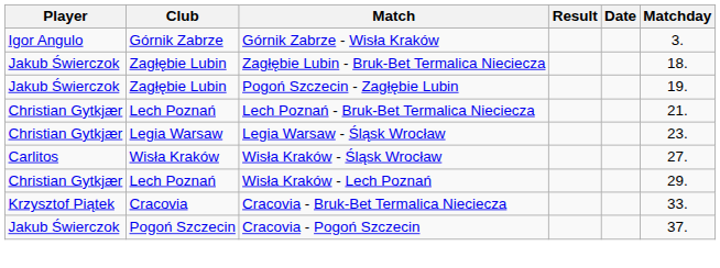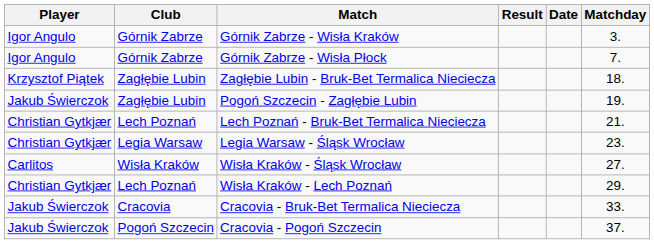 <table class="wikitable">
 <tr>
 <th>Player</th>
 <th>Club</th>
 <th>Match</th>
 <th align="center">Result</th>
 <th>Date</th>
 <th>Matchday</th>
 </tr>
 <tr>
 <td> <a href='#'>Igor Angulo</a></td>
 <td><a href='#'>Górnik Zabrze</a></td>
 <td><a href='#'>Górnik Zabrze</a> - <a href='#'>Wisła Kraków</a></td>
 <td align="center"></td>
 <td></td>
 <td align="center">3.</td>
 </tr>
 <tr>
-<td> <a href='#'>Jakub Świerczok</a></td>
+<td> <a href='#'>Igor Angulo</a></td>
+<td><a href='#'>Górnik Zabrze</a></td>
+<td><a href='#'>Górnik Zabrze</a> - <a href='#'>Wisła Płock</a></td>
+<td align="center"></td>
+<td></td>
+<td align="center">7.</td>
+</tr>
+<tr>
+<td> <a href='#'>Krzysztof Piątek</a></td>
 <td><a href='#'>Zagłębie Lubin</a></td>
 <td><a href='#'>Zagłębie Lubin</a> - <a href='#'>Bruk-Bet Termalica Nieciecza</a></td>
 <td align="center"></td>
 <td></td>
 <td align="center">18.</td>
 </tr>
 <tr>
 <td> <a href='#'>Jakub Świerczok</a></td>
 <td><a href='#'>Zagłębie Lubin</a></td>
 <td><a href='#'>Pogoń Szczecin</a> - <a href='#'>Zagłębie Lubin</a></td>
 <td align="center"></td>
 <td></td>
 <td align="center">19.</td>
 </tr>
 <tr>
 <td> <a href='#'>Christian Gytkjær</a></td>
 <td><a href='#'>Lech Poznań</a></td>
 <td><a href='#'>Lech Poznań</a> - <a href='#'>Bruk-Bet Termalica Nieciecza</a></td>
 <td align="center"></td>
 <td></td>
 <td align="center">21.</td>
 </tr>
 <tr>
 <td> <a href='#'>Christian Gytkjær</a></td>
 <td><a href='#'>Legia Warsaw</a></td>
 <td><a href='#'>Legia Warsaw</a> - <a href='#'>Śląsk Wrocław</a></td>
 <td align="center"></td>
 <td></td>
 <td align="center">23.</td>
 </tr>
 <tr>
 <td> <a href='#'>Carlitos</a></td>
 <td><a href='#'>Wisła Kraków</a></td>
 <td><a href='#'>Wisła Kraków</a> - <a href='#'>Śląsk Wrocław</a></td>
 <td align="center"></td>
 <td></td>
 <td align="center">27.</td>
 </tr>
 <tr>
 <td> <a href='#'>Christian Gytkjær</a></td>
 <td><a href='#'>Lech Poznań</a></td>
 <td><a href='#'>Wisła Kraków</a> - <a href='#'>Lech Poznań</a></td>
 <td align="center"></td>
 <td></td>
 <td align="center">29.</td>
 </tr>
 <tr>
-<td> <a href='#'>Krzysztof Piątek</a></td>
+<td> <a href='#'>Jakub Świerczok</a></td>
 <td><a href='#'>Cracovia</a></td>
 <td><a href='#'>Cracovia</a> - <a href='#'>Bruk-Bet Termalica Nieciecza</a></td>
 <td align="center"></td>
 <td></td>
 <td align="center">33.</td>
 </tr>
 <tr>
 <td> <a href='#'>Jakub Świerczok</a></td>
 <td><a href='#'>Pogoń Szczecin</a></td>
 <td><a href='#'>Cracovia</a> - <a href='#'>Pogoń Szczecin</a></td>
 <td align="center"></td>
 <td></td>
 <td align="center">37.</td>
 </tr>
 </table>
